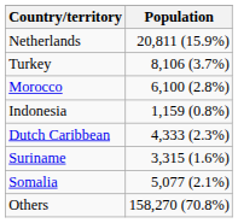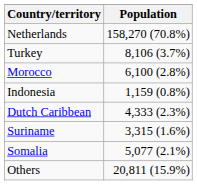 <table class="wikitable">
 <tr>
 </tr>
 <tr>
 <th>Country/territory</th>
 <th>Population</th>
 </tr>
 <tr>
 <td> Netherlands</td>
-<td style="text-align:right;">20,811 (15.9%)</td>
+<td style="text-align:right;">158,270 (70.8%)</td>
 </tr>
 <tr>
 <td> Turkey</td>
 <td style="text-align:right;">8,106 (3.7%)</td>
 </tr>
 <tr>
 <td> <a href='#'>Morocco</a></td>
 <td style="text-align:right;">6,100 (2.8%)</td>
 </tr>
 <tr>
 <td> Indonesia</td>
 <td style="text-align:right;">1,159 (0.8%)</td>
 </tr>
 <tr>
 <td> <a href='#'>Dutch Caribbean</a></td>
 <td style="text-align:right;">4,333 (2.3%)</td>
 </tr>
 <tr>
 <td> <a href='#'>Suriname</a></td>
 <td style="text-align:right;">3,315 (1.6%)</td>
 </tr>
 <tr>
 <td> <a href='#'>Somalia</a></td>
 <td style="text-align:right;">5,077 (2.1%)</td>
 </tr>
 <tr>
 <td>Others</td>
-<td style="text-align:right;">158,270 (70.8%)</td>
+<td style="text-align:right;">20,811 (15.9%)</td>
 </tr>
 </table>
